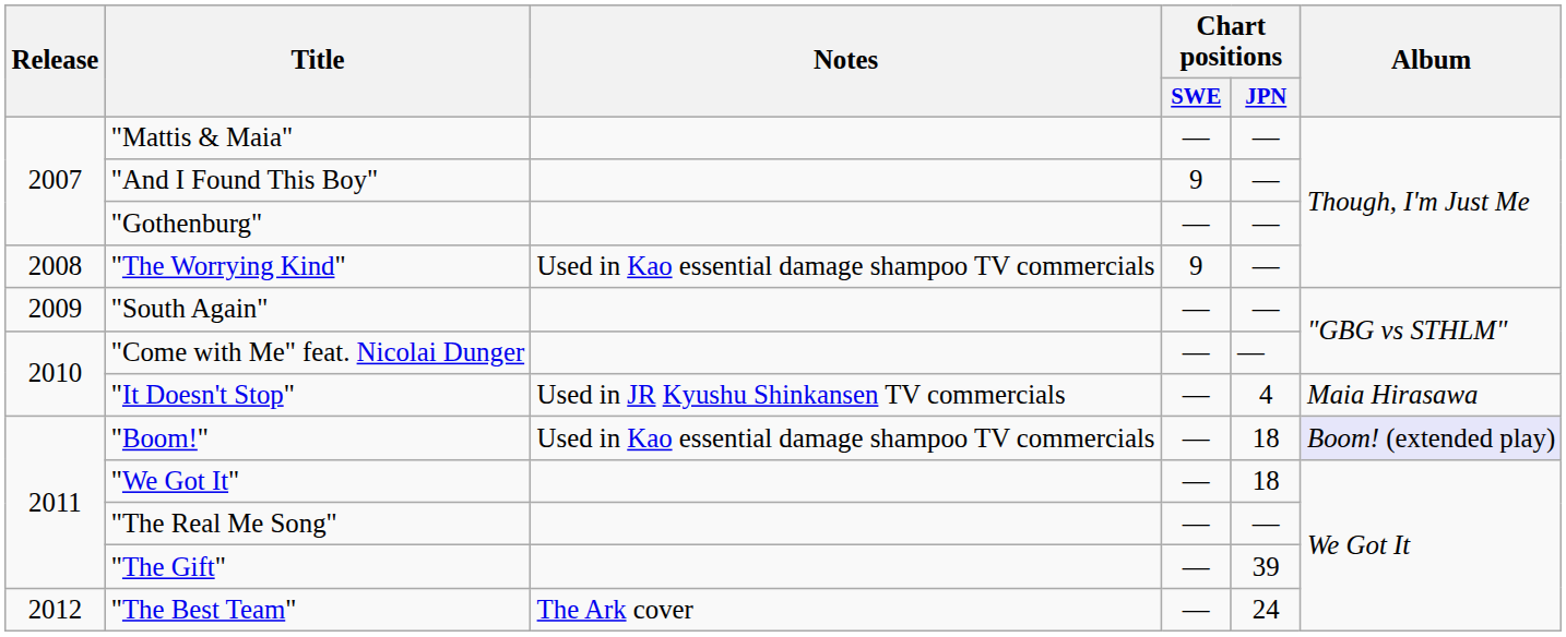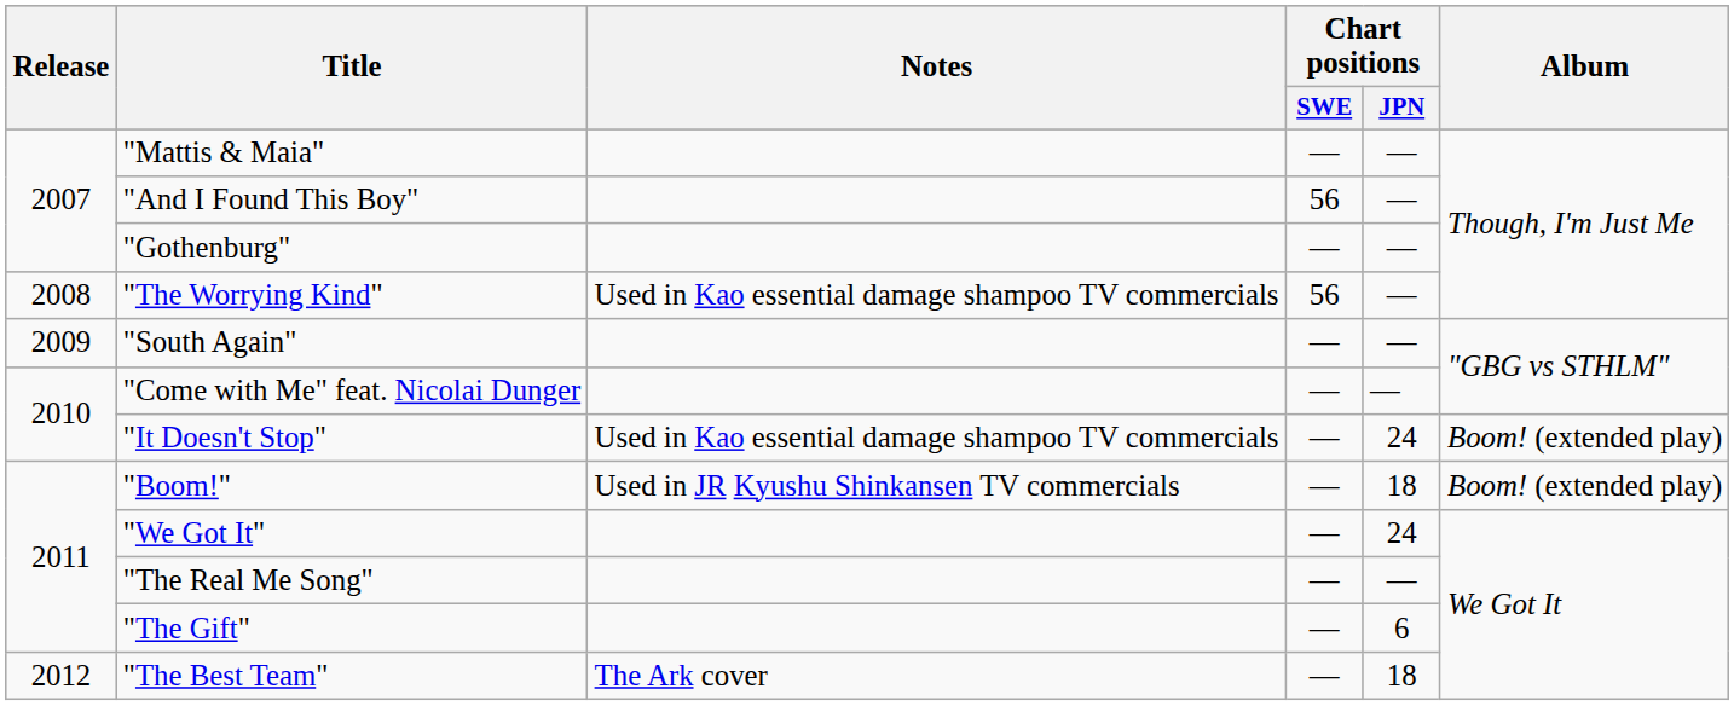 <table class="wikitable" style="text-align:center">
 <tr bgcolor="#CCCCCC">
 <th rowspan="2">Release</th>
 <th rowspan="2">Title</th>
 <th rowspan="2">Notes</th>
 <th colspan="2">Chart positions</th>
 <th rowspan="2">Album</th>
 </tr>
 <tr style="font-size:smaller;">
 <th width="35"><a href='#'>SWE</a><br></th>
 <th width="35"><a href='#'>JPN</a><br></th>
 </tr>
 <tr>
 <td rowspan="3">2007</td>
 <td align="left">"Mattis & Maia"</td>
 <td align="left" rowspan="1"></td>
 <td>—</td>
 <td>—</td>
 <td align="left" rowspan="4"><em>Though, I'm Just Me</em></td>
 </tr>
 <tr>
 <td align="left">"And I Found This Boy"</td>
 <td align="left" rowspan="1"></td>
-<td>9</td>
+<td>56</td>
 <td>—</td>
 </tr>
 <tr>
 <td align="left">"Gothenburg"</td>
 <td align="left" rowspan="1"></td>
 <td>—</td>
 <td>—</td>
 </tr>
 <tr>
 <td rowspan="1">2008</td>
 <td align="left">"<a href='#'>The Worrying Kind</a>"</td>
 <td align="left" rowspan="1">Used in <a href='#'>Kao</a> essential damage shampoo TV commercials</td>
-<td>9</td>
+<td>56</td>
 <td>—</td>
 </tr>
 <tr>
 <td rowspan="1">2009</td>
 <td align="left">"South Again"</td>
 <td align="left" rowspan="1"></td>
 <td>—</td>
 <td>—</td>
 <td align="left" rowspan="2"><em>"GBG vs STHLM"</em></td>
 </tr>
 <tr>
 <td rowspan="2">2010</td>
 <td align="left">"Come with Me" feat. <a href='#'>Nicolai Dunger</a></td>
 <td align="left" rowspan="1"></td>
 <td>—</td>
 <td align="left" rowspan="1">—</td>
 </tr>
 <tr>
 <td align="left">"<a href='#'>It Doesn't Stop</a>"</td>
-<td align="left" rowspan="1">Used in <a href='#'>JR</a> <a href='#'>Kyushu Shinkansen</a> TV commercials</td>
+<td align="left" rowspan="1">Used in <a href='#'>Kao</a> essential damage shampoo TV commercials</td>
 <td>—</td>
-<td>4</td>
-<td align="left" rowspan="1"><em>Maia Hirasawa</em></td>
+<td>24</td>
+<td align="left" rowspan="1"><em>Boom!</em> (extended play)</td>
 </tr>
 <tr>
 <td rowspan="4">2011</td>
 <td align="left">"<a href='#'>Boom!</a>"</td>
-<td align="left" rowspan="1">Used in <a href='#'>Kao</a> essential damage shampoo TV commercials</td>
+<td align="left" rowspan="1">Used in <a href='#'>JR</a> <a href='#'>Kyushu Shinkansen</a> TV commercials</td>
 <td>—</td>
 <td>18</td>
-<td align="left" rowspan="1" style="background: lavender;"><em>Boom!</em> (extended play)</td>
+<td align="left" rowspan="1"><em>Boom!</em> (extended play)</td>
 </tr>
 <tr>
 <td align="left">"<a href='#'>We Got It</a>"</td>
 <td align="left" rowspan="1"></td>
 <td>—</td>
-<td>18</td>
+<td>24</td>
 <td align="left" rowspan="4"><em>We Got It</em></td>
 </tr>
 <tr>
 <td align="left">"The Real Me Song"</td>
 <td align="left" rowspan="1"></td>
 <td>—</td>
 <td>—</td>
 </tr>
 <tr>
 <td align="left">"<a href='#'>The Gift</a>"</td>
 <td align="left" rowspan="1"></td>
 <td>—</td>
-<td>39</td>
+<td>6</td>
 </tr>
 <tr>
 <td rowspan="1">2012</td>
 <td align="left">"<a href='#'>The Best Team</a>"</td>
 <td align="left" rowspan="1"><a href='#'>The Ark</a> cover</td>
 <td>—</td>
-<td>24</td>
+<td>18</td>
 </tr>
 </table>
